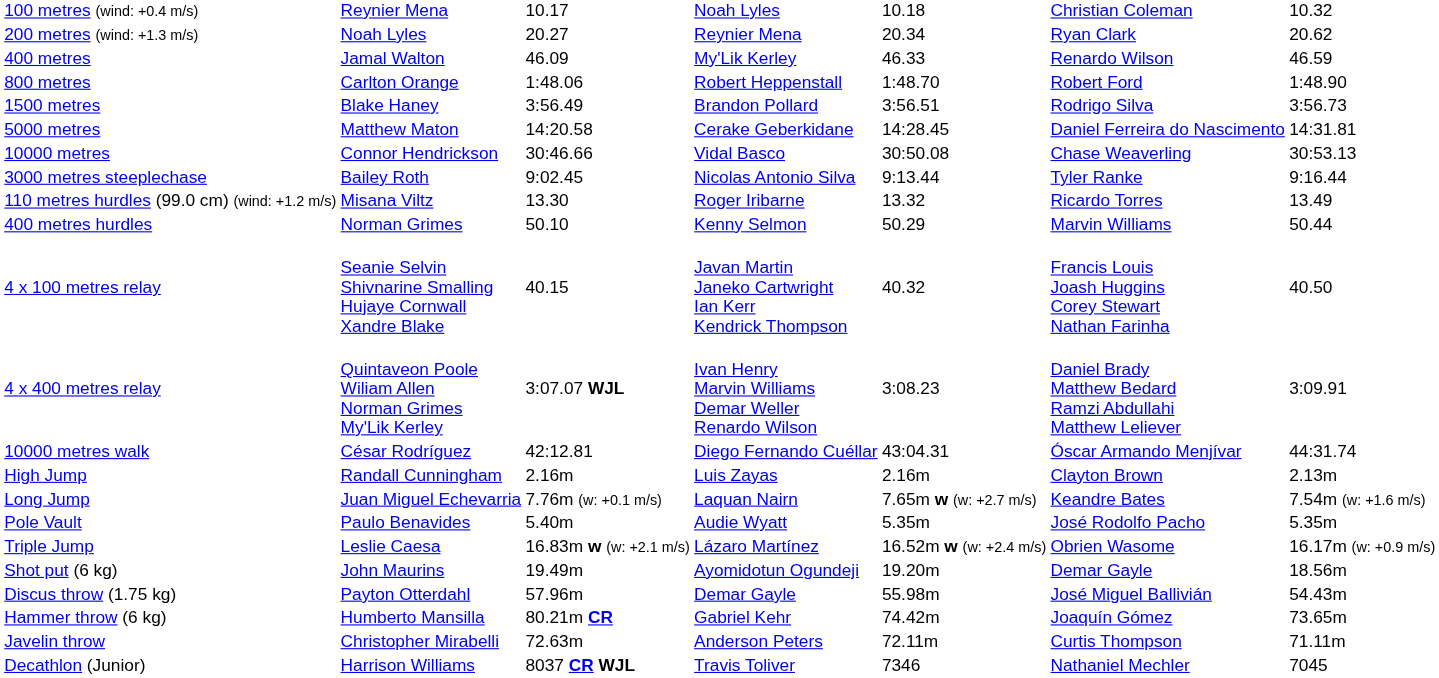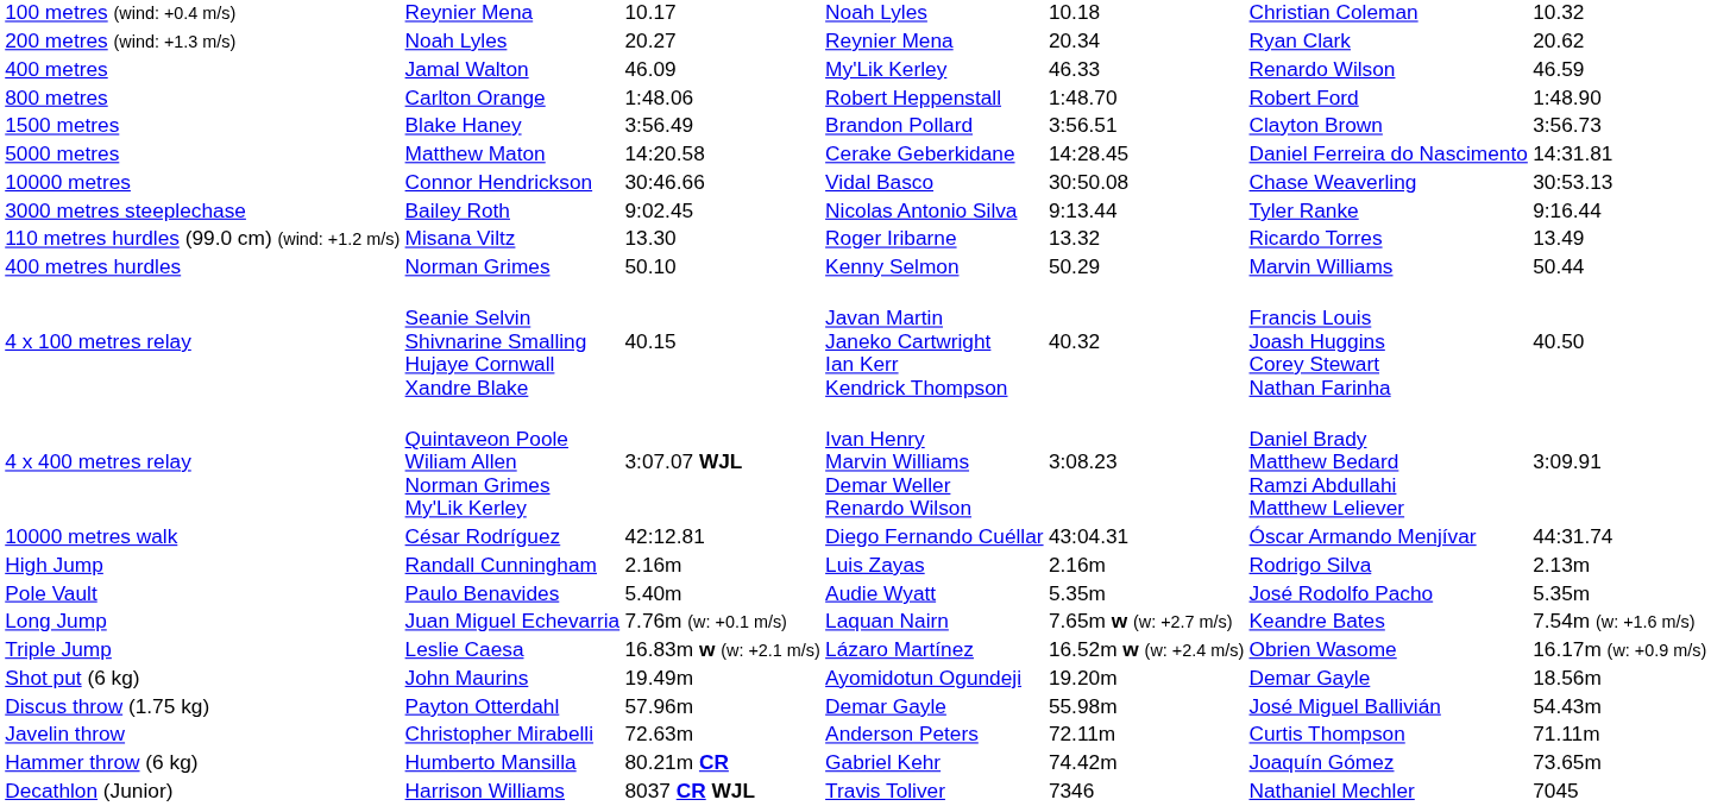 <table>
 <tr>
 <td><a href='#'>100 metres</a> <small>(wind: +0.4 m/s)</small></td>
 <td align=left><a href='#'>Reynier Mena</a><br> </td>
 <td>10.17</td>
 <td align=left><a href='#'>Noah Lyles</a><br> </td>
 <td>10.18</td>
 <td align=left><a href='#'>Christian Coleman</a><br> </td>
 <td>10.32</td>
 </tr>
 <tr>
 <td><a href='#'>200 metres</a> <small>(wind: +1.3 m/s)</small></td>
 <td align=left><a href='#'>Noah Lyles</a><br> </td>
 <td>20.27</td>
 <td align=left><a href='#'>Reynier Mena</a><br> </td>
 <td>20.34</td>
 <td align=left><a href='#'>Ryan Clark</a><br> </td>
 <td>20.62</td>
 </tr>
 <tr>
 <td><a href='#'>400 metres</a></td>
 <td align=left><a href='#'>Jamal Walton</a><br> </td>
 <td>46.09</td>
 <td align=left><a href='#'>My'Lik Kerley</a><br> </td>
 <td>46.33</td>
 <td align=left><a href='#'>Renardo Wilson</a><br> </td>
 <td>46.59</td>
 </tr>
 <tr>
 <td><a href='#'>800 metres</a></td>
 <td align=left><a href='#'>Carlton Orange</a><br> </td>
 <td>1:48.06</td>
 <td align=left><a href='#'>Robert Heppenstall</a><br> </td>
 <td>1:48.70</td>
 <td align=left><a href='#'>Robert Ford</a><br> </td>
 <td>1:48.90</td>
 </tr>
 <tr>
 <td><a href='#'>1500 metres</a></td>
 <td align=left><a href='#'>Blake Haney</a><br> </td>
 <td>3:56.49</td>
 <td align=left><a href='#'>Brandon Pollard</a><br> </td>
 <td>3:56.51</td>
-<td align=left><a href='#'>Rodrigo Silva</a><br> </td>
+<td align=left><a href='#'>Clayton Brown</a><br> </td>
 <td>3:56.73</td>
 </tr>
 <tr>
 <td><a href='#'>5000 metres</a></td>
 <td align=left><a href='#'>Matthew Maton</a><br> </td>
 <td>14:20.58</td>
 <td align=left><a href='#'>Cerake Geberkidane</a><br> </td>
 <td>14:28.45</td>
 <td align=left><a href='#'>Daniel Ferreira do Nascimento</a><br> </td>
 <td>14:31.81</td>
 </tr>
 <tr>
 <td><a href='#'>10000 metres</a></td>
 <td align=left><a href='#'>Connor Hendrickson</a><br> </td>
 <td>30:46.66</td>
 <td align=left><a href='#'>Vidal Basco</a><br> </td>
 <td>30:50.08</td>
 <td align=left><a href='#'>Chase Weaverling</a><br> </td>
 <td>30:53.13</td>
 </tr>
 <tr>
 <td><a href='#'>3000 metres steeplechase</a></td>
 <td align=left><a href='#'>Bailey Roth</a><br> </td>
 <td>9:02.45</td>
 <td align=left><a href='#'>Nicolas Antonio Silva</a><br> </td>
 <td>9:13.44</td>
 <td align=left><a href='#'>Tyler Ranke</a><br> </td>
 <td>9:16.44</td>
 </tr>
 <tr>
 <td><a href='#'>110 metres hurdles</a> (99.0 cm) <small>(wind: +1.2 m/s)</small></td>
 <td align=left><a href='#'>Misana Viltz</a><br> </td>
 <td>13.30</td>
 <td align=left><a href='#'>Roger Iribarne</a><br> </td>
 <td>13.32</td>
 <td align=left><a href='#'>Ricardo Torres</a><br> </td>
 <td>13.49</td>
 </tr>
 <tr>
 <td><a href='#'>400 metres hurdles</a></td>
 <td align=left><a href='#'>Norman Grimes</a><br> </td>
 <td>50.10</td>
 <td align=left><a href='#'>Kenny Selmon</a><br> </td>
 <td>50.29</td>
 <td align=left><a href='#'>Marvin Williams</a><br> </td>
 <td>50.44</td>
 </tr>
 <tr>
 <td><a href='#'>4 x 100 metres relay</a></td>
 <td> <br> <a href='#'>Seanie Selvin</a><br><a href='#'>Shivnarine Smalling</a><br><a href='#'>Hujaye Cornwall</a><br><a href='#'>Xandre Blake</a></td>
 <td>40.15</td>
 <td> <br> <a href='#'>Javan Martin</a><br><a href='#'>Janeko Cartwright</a><br><a href='#'>Ian Kerr</a><br><a href='#'>Kendrick Thompson</a></td>
 <td>40.32</td>
 <td> <br> <a href='#'>Francis Louis</a><br><a href='#'>Joash Huggins</a><br><a href='#'>Corey Stewart</a><br><a href='#'>Nathan Farinha</a></td>
 <td>40.50</td>
 </tr>
 <tr>
 <td><a href='#'>4 x 400 metres relay</a></td>
 <td> <br> <a href='#'>Quintaveon Poole</a><br><a href='#'>Wiliam Allen</a><br><a href='#'>Norman Grimes</a><br><a href='#'>My'Lik Kerley</a></td>
 <td>3:07.07 <strong>WJL</strong></td>
 <td> <br> <a href='#'>Ivan Henry</a><br><a href='#'>Marvin Williams</a><br><a href='#'>Demar Weller</a><br><a href='#'>Renardo Wilson</a></td>
 <td>3:08.23</td>
 <td> <br> <a href='#'>Daniel Brady</a><br><a href='#'>Matthew Bedard</a><br><a href='#'>Ramzi Abdullahi</a><br><a href='#'>Matthew Leliever</a></td>
 <td>3:09.91</td>
 </tr>
 <tr>
 <td><a href='#'>10000 metres walk</a></td>
 <td align=left><a href='#'>César Rodríguez</a><br> </td>
 <td>42:12.81</td>
 <td align=left><a href='#'>Diego Fernando Cuéllar</a><br> </td>
 <td>43:04.31</td>
 <td align=left><a href='#'>Óscar Armando Menjívar</a><br> </td>
 <td>44:31.74</td>
 </tr>
 <tr>
 <td><a href='#'>High Jump</a></td>
 <td align=left><a href='#'>Randall Cunningham</a><br> </td>
 <td>2.16m</td>
 <td align=left><a href='#'>Luis Zayas</a><br> </td>
 <td>2.16m</td>
-<td align=left><a href='#'>Clayton Brown</a><br> </td>
+<td align=left><a href='#'>Rodrigo Silva</a><br> </td>
 <td>2.13m</td>
+</tr>
+<tr>
+<td><a href='#'>Pole Vault</a></td>
+<td align=left><a href='#'>Paulo Benavides</a><br> </td>
+<td>5.40m</td>
+<td align=left><a href='#'>Audie Wyatt</a><br> </td>
+<td>5.35m</td>
+<td align=left><a href='#'>José Rodolfo Pacho</a><br> </td>
+<td>5.35m</td>
 </tr>
 <tr>
 <td><a href='#'>Long Jump</a></td>
 <td align=left><a href='#'>Juan Miguel Echevarria</a><br> </td>
 <td>7.76m <small>(w: +0.1 m/s)</small></td>
 <td align=left><a href='#'>Laquan Nairn</a><br> </td>
 <td>7.65m <strong>w</strong> <small>(w: +2.7 m/s)</small></td>
 <td align=left><a href='#'>Keandre Bates</a><br> </td>
 <td>7.54m <small>(w: +1.6 m/s)</small></td>
-</tr>
-<tr>
-<td><a href='#'>Pole Vault</a></td>
-<td align=left><a href='#'>Paulo Benavides</a><br> </td>
-<td>5.40m</td>
-<td align=left><a href='#'>Audie Wyatt</a><br> </td>
-<td>5.35m</td>
-<td align=left><a href='#'>José Rodolfo Pacho</a><br> </td>
-<td>5.35m</td>
 </tr>
 <tr>
 <td><a href='#'>Triple Jump</a></td>
 <td align=left><a href='#'>Leslie Caesa</a><br> </td>
 <td>16.83m <strong>w</strong> <small>(w: +2.1 m/s)</small></td>
 <td align=left><a href='#'>Lázaro Martínez</a><br> </td>
 <td>16.52m <strong>w</strong> <small>(w: +2.4 m/s)</small></td>
 <td align=left><a href='#'>Obrien Wasome</a><br> </td>
 <td>16.17m <small>(w: +0.9 m/s)</small></td>
 </tr>
 <tr>
 <td><a href='#'>Shot put</a> (6 kg)</td>
 <td align=left><a href='#'>John Maurins</a><br> </td>
 <td>19.49m</td>
 <td align=left><a href='#'>Ayomidotun Ogundeji</a><br> </td>
 <td>19.20m</td>
 <td align=left><a href='#'>Demar Gayle</a><br> </td>
 <td>18.56m</td>
 </tr>
 <tr>
 <td><a href='#'>Discus throw</a> (1.75 kg)</td>
 <td align=left><a href='#'>Payton Otterdahl</a><br> </td>
 <td>57.96m</td>
 <td align=left><a href='#'>Demar Gayle</a><br> </td>
 <td>55.98m</td>
 <td align=left><a href='#'>José Miguel Ballivián</a><br> </td>
 <td>54.43m</td>
 </tr>
 <tr>
+<td><a href='#'>Javelin throw</a></td>
+<td align=left><a href='#'>Christopher Mirabelli</a><br> </td>
+<td>72.63m</td>
+<td align=left><a href='#'>Anderson Peters</a><br> </td>
+<td>72.11m</td>
+<td align=left><a href='#'>Curtis Thompson</a><br> </td>
+<td>71.11m</td>
+</tr>
+<tr>
 <td><a href='#'>Hammer throw</a> (6 kg)</td>
 <td align=left><a href='#'>Humberto Mansilla</a><br> </td>
 <td>80.21m <a href='#'><strong>CR</strong></a></td>
 <td align=left><a href='#'>Gabriel Kehr</a><br> </td>
 <td>74.42m</td>
 <td align=left><a href='#'>Joaquín Gómez</a><br> </td>
 <td>73.65m</td>
-</tr>
-<tr>
-<td><a href='#'>Javelin throw</a></td>
-<td align=left><a href='#'>Christopher Mirabelli</a><br> </td>
-<td>72.63m</td>
-<td align=left><a href='#'>Anderson Peters</a><br> </td>
-<td>72.11m</td>
-<td align=left><a href='#'>Curtis Thompson</a><br> </td>
-<td>71.11m</td>
 </tr>
 <tr>
 <td><a href='#'>Decathlon</a> (Junior)</td>
 <td align=left><a href='#'>Harrison Williams</a><br> </td>
 <td>8037 <a href='#'><strong>CR</strong></a> <strong>WJL</strong></td>
 <td align=left><a href='#'>Travis Toliver</a><br> </td>
 <td>7346</td>
 <td align=left><a href='#'>Nathaniel Mechler</a><br> </td>
 <td>7045</td>
 </tr>
 </table>
